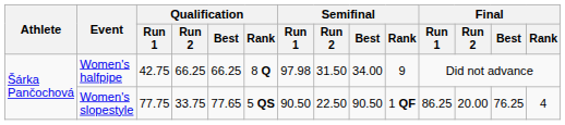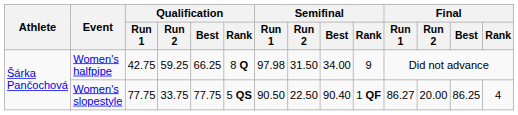 <table class="wikitable" style="font-size:90%">
 <tr>
 <th rowspan="2">Athlete</th>
 <th rowspan="2">Event</th>
 <th colspan="4">Qualification</th>
 <th colspan="4">Semifinal</th>
 <th colspan="4">Final</th>
 </tr>
 <tr style="font-size:95%">
 <th>Run 1</th>
 <th>Run 2</th>
 <th>Best</th>
 <th>Rank</th>
 <th>Run 1</th>
 <th>Run 2</th>
 <th>Best</th>
 <th>Rank</th>
 <th>Run 1</th>
 <th>Run 2</th>
 <th>Best</th>
 <th>Rank</th>
 </tr>
 <tr align=center>
 <td align=left rowspan=2><a href='#'>Šárka Pančochová</a></td>
 <td align=left><a href='#'>Women's halfpipe</a></td>
 <td>42.75</td>
-<td>66.25</td>
+<td>59.25</td>
 <td>66.25</td>
 <td>8 <strong>Q</strong></td>
 <td>97.98</td>
 <td>31.50</td>
 <td>34.00</td>
 <td>9</td>
 <td colspan=4>Did not advance</td>
 </tr>
 <tr align=center>
 <td align=left><a href='#'>Women's slopestyle</a></td>
 <td>77.75</td>
 <td>33.75</td>
-<td>77.65</td>
+<td>77.75</td>
 <td>5 <strong>QS</strong></td>
 <td>90.50</td>
 <td>22.50</td>
-<td>90.50</td>
+<td>90.40</td>
 <td>1 <strong>QF</strong></td>
+<td>86.27</td>
+<td>20.00</td>
 <td>86.25</td>
-<td>20.00</td>
-<td>76.25</td>
 <td>4</td>
 </tr>
 </table>
